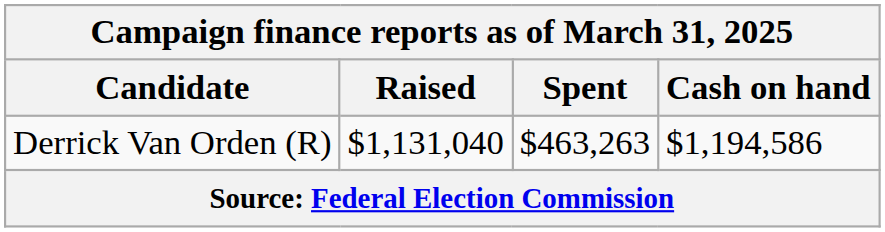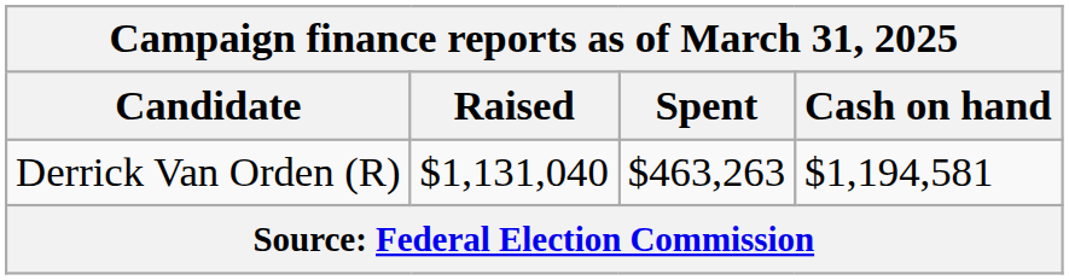 <table class="wikitable sortable">
 <tr>
 <th colspan=4>Campaign finance reports as of March 31, 2025</th>
 </tr>
 <tr style="text-align:center;">
 <th>Candidate</th>
 <th>Raised</th>
 <th>Spent</th>
 <th>Cash on hand</th>
 </tr>
 <tr>
 <td>Derrick Van Orden (R)</td>
 <td>$1,131,040</td>
 <td>$463,263</td>
-<td>$1,194,586</td>
+<td>$1,194,581</td>
 </tr>
 <tr>
 <th colspan="4"><small>Source: <a href='#'>Federal Election Commission</a></small></th>
 </tr>
 </table>
